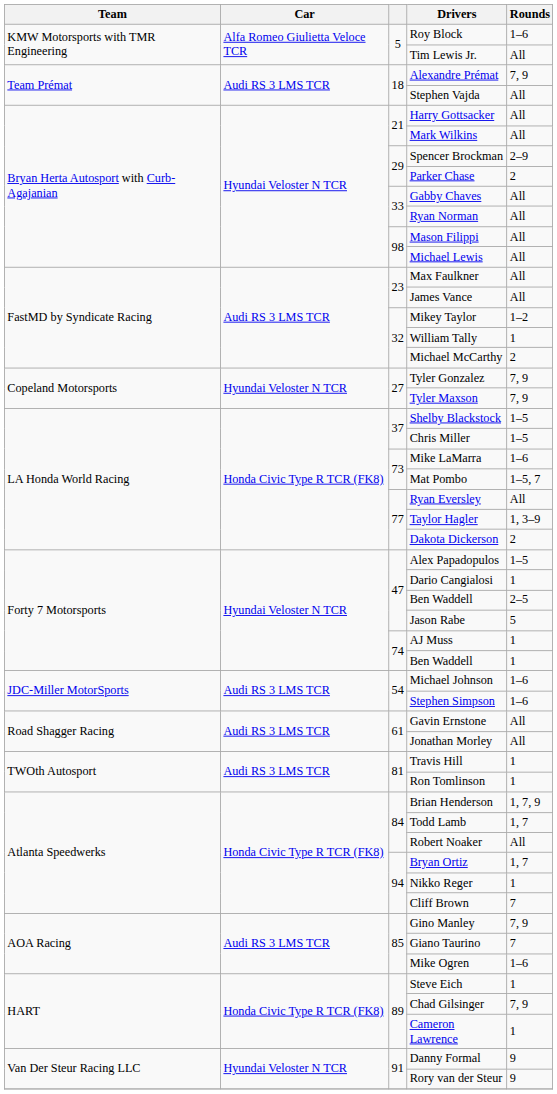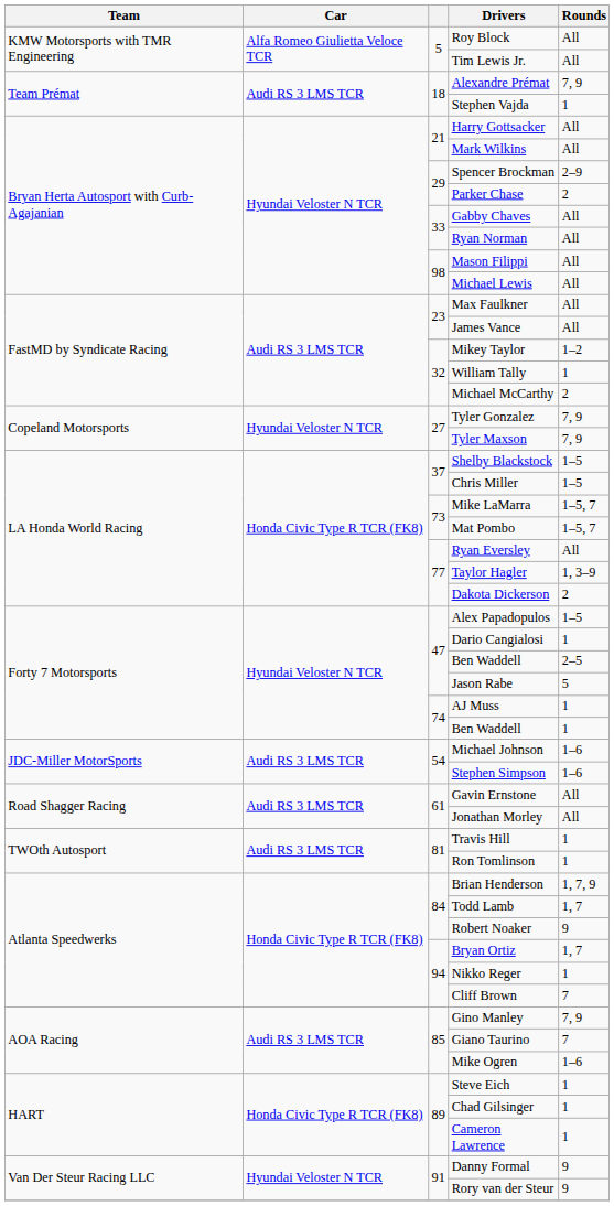 <table class="wikitable" style="font-size: 85%">
 <tr>
 <th>Team</th>
 <th>Car</th>
 <th></th>
 <th>Drivers</th>
 <th>Rounds</th>
 </tr>
 <tr>
 <td rowspan=2> KMW Motorsports with TMR Engineering</td>
 <td rowspan=2><a href='#'>Alfa Romeo Giulietta Veloce TCR</a></td>
 <td rowspan=2 align="center">5</td>
 <td> Roy Block</td>
-<td>1–6</td>
+<td>All</td>
 </tr>
 <tr>
 <td> Tim Lewis Jr.</td>
 <td>All</td>
 </tr>
 <tr>
 <td rowspan=2> <a href='#'>Team Prémat</a></td>
 <td rowspan=2><a href='#'>Audi RS 3 LMS TCR</a></td>
 <td rowspan=2 align="center">18</td>
 <td> <a href='#'>Alexandre Prémat</a></td>
 <td>7, 9</td>
 </tr>
 <tr>
 <td> Stephen Vajda</td>
-<td>All</td>
+<td>1</td>
 </tr>
 <tr>
 <td rowspan=8> <a href='#'>Bryan Herta Autosport</a> with <a href='#'>Curb-Agajanian</a></td>
 <td rowspan=8><a href='#'>Hyundai Veloster N TCR</a></td>
 <td rowspan=2 align="center">21</td>
 <td> <a href='#'>Harry Gottsacker</a></td>
 <td>All</td>
 </tr>
 <tr>
 <td> <a href='#'>Mark Wilkins</a></td>
 <td>All</td>
 </tr>
 <tr>
 <td rowspan=2 align="center">29</td>
 <td> Spencer Brockman</td>
 <td>2–9</td>
 </tr>
 <tr>
 <td> <a href='#'>Parker Chase</a></td>
 <td>2</td>
 </tr>
 <tr>
 <td rowspan=2 align="center">33</td>
 <td> <a href='#'>Gabby Chaves</a></td>
 <td>All</td>
 </tr>
 <tr>
 <td> <a href='#'>Ryan Norman</a></td>
 <td>All</td>
 </tr>
 <tr>
 <td rowspan=2 align="center">98</td>
 <td> <a href='#'>Mason Filippi</a></td>
 <td>All</td>
 </tr>
 <tr>
 <td> <a href='#'>Michael Lewis</a></td>
 <td>All</td>
 </tr>
 <tr>
 <td rowspan=5> FastMD by Syndicate Racing</td>
 <td rowspan=5><a href='#'>Audi RS 3 LMS TCR</a></td>
 <td rowspan=2 align="center">23</td>
 <td> Max Faulkner</td>
 <td>All</td>
 </tr>
 <tr>
 <td> James Vance</td>
 <td>All</td>
 </tr>
 <tr>
 <td rowspan=3 align="center">32</td>
 <td> Mikey Taylor</td>
 <td>1–2</td>
 </tr>
 <tr>
 <td> William Tally</td>
 <td>1</td>
 </tr>
 <tr>
 <td> Michael McCarthy</td>
 <td>2</td>
 </tr>
 <tr>
 <td rowspan=2> Copeland Motorsports</td>
 <td rowspan=2><a href='#'>Hyundai Veloster N TCR</a></td>
 <td rowspan=2 align="center">27</td>
 <td> Tyler Gonzalez</td>
 <td>7, 9</td>
 </tr>
 <tr>
 <td> <a href='#'>Tyler Maxson</a></td>
 <td>7, 9</td>
 </tr>
 <tr>
 <td rowspan=7> LA Honda World Racing</td>
 <td rowspan=7><a href='#'>Honda Civic Type R TCR (FK8)</a></td>
 <td rowspan=2 align="center">37</td>
 <td> <a href='#'>Shelby Blackstock</a></td>
 <td>1–5</td>
 </tr>
 <tr>
 <td> Chris Miller</td>
 <td>1–5</td>
 </tr>
 <tr>
 <td rowspan=2 align="center">73</td>
 <td> Mike LaMarra</td>
-<td>1–6</td>
+<td>1–5, 7</td>
 </tr>
 <tr>
 <td> Mat Pombo</td>
 <td>1–5, 7</td>
 </tr>
 <tr>
 <td rowspan=3 align="center">77</td>
 <td> <a href='#'>Ryan Eversley</a></td>
 <td>All</td>
 </tr>
 <tr>
 <td> <a href='#'>Taylor Hagler</a></td>
 <td>1, 3–9</td>
 </tr>
 <tr>
 <td> <a href='#'>Dakota Dickerson</a></td>
 <td>2</td>
 </tr>
 <tr>
 <td rowspan=6> Forty 7 Motorsports</td>
 <td rowspan=6><a href='#'>Hyundai Veloster N TCR</a></td>
 <td rowspan=4 align="center">47</td>
 <td> Alex Papadopulos </td>
 <td>1–5</td>
 </tr>
 <tr>
 <td> Dario Cangialosi</td>
 <td>1</td>
 </tr>
 <tr>
 <td> Ben Waddell</td>
 <td>2–5</td>
 </tr>
 <tr>
 <td> Jason Rabe</td>
 <td>5</td>
 </tr>
 <tr>
 <td rowspan=2 align="center">74</td>
 <td> AJ Muss</td>
 <td>1</td>
 </tr>
 <tr>
 <td> Ben Waddell</td>
 <td>1</td>
 </tr>
 <tr>
 <td rowspan=2> <a href='#'>JDC-Miller MotorSports</a></td>
 <td rowspan=2><a href='#'>Audi RS 3 LMS TCR</a></td>
 <td rowspan=2 align="center">54</td>
 <td> Michael Johnson</td>
 <td>1–6</td>
 </tr>
 <tr>
 <td> <a href='#'>Stephen Simpson</a></td>
 <td>1–6</td>
 </tr>
 <tr>
 <td rowspan=2> Road Shagger Racing</td>
 <td rowspan=2><a href='#'>Audi RS 3 LMS TCR</a></td>
 <td rowspan=2 align="center">61</td>
 <td> Gavin Ernstone</td>
 <td>All</td>
 </tr>
 <tr>
 <td> Jonathan Morley</td>
 <td>All</td>
 </tr>
 <tr>
 <td rowspan=2> TWOth Autosport</td>
 <td rowspan=2><a href='#'>Audi RS 3 LMS TCR</a></td>
 <td rowspan=2 align="center">81</td>
 <td> Travis Hill</td>
 <td>1</td>
 </tr>
 <tr>
 <td> Ron Tomlinson</td>
 <td>1</td>
 </tr>
 <tr>
 <td rowspan=6> Atlanta Speedwerks</td>
 <td rowspan=6><a href='#'>Honda Civic Type R TCR (FK8)</a></td>
 <td rowspan=3 align="center">84</td>
 <td> Brian Henderson</td>
 <td>1, 7, 9</td>
 </tr>
 <tr>
 <td> Todd Lamb</td>
 <td>1, 7</td>
 </tr>
 <tr>
 <td> Robert Noaker</td>
-<td>All</td>
+<td>9</td>
 </tr>
 <tr>
 <td rowspan=3 align="center">94</td>
 <td> <a href='#'>Bryan Ortiz</a></td>
 <td>1, 7</td>
 </tr>
 <tr>
 <td> Nikko Reger</td>
 <td>1</td>
 </tr>
 <tr>
 <td> Cliff Brown</td>
 <td>7</td>
 </tr>
 <tr>
 <td rowspan="3"> AOA Racing</td>
 <td rowspan="3"><a href='#'>Audi RS 3 LMS TCR</a></td>
 <td rowspan="3" align="center">85</td>
 <td> Gino Manley</td>
 <td>7, 9</td>
 </tr>
 <tr>
 <td> Giano Taurino</td>
 <td>7</td>
 </tr>
 <tr>
 <td> Mike Ogren</td>
 <td>1–6</td>
 </tr>
 <tr>
 <td rowspan=3> HART</td>
 <td rowspan=3><a href='#'>Honda Civic Type R TCR (FK8)</a></td>
 <td rowspan=3 align="center">89</td>
 <td> Steve Eich</td>
 <td>1</td>
 </tr>
 <tr>
 <td> Chad Gilsinger</td>
-<td>7, 9</td>
+<td>1</td>
 </tr>
 <tr>
 <td> <a href='#'>Cameron Lawrence</a></td>
 <td>1</td>
 </tr>
 <tr>
 <td rowspan=2> Van Der Steur Racing LLC</td>
 <td rowspan=2><a href='#'>Hyundai Veloster N TCR</a></td>
 <td rowspan=2 align=center>91</td>
 <td> Danny Formal</td>
 <td>9</td>
 </tr>
 <tr>
 <td> Rory van der Steur</td>
 <td>9</td>
 </tr>
 <tr>
 </tr>
 </table>
